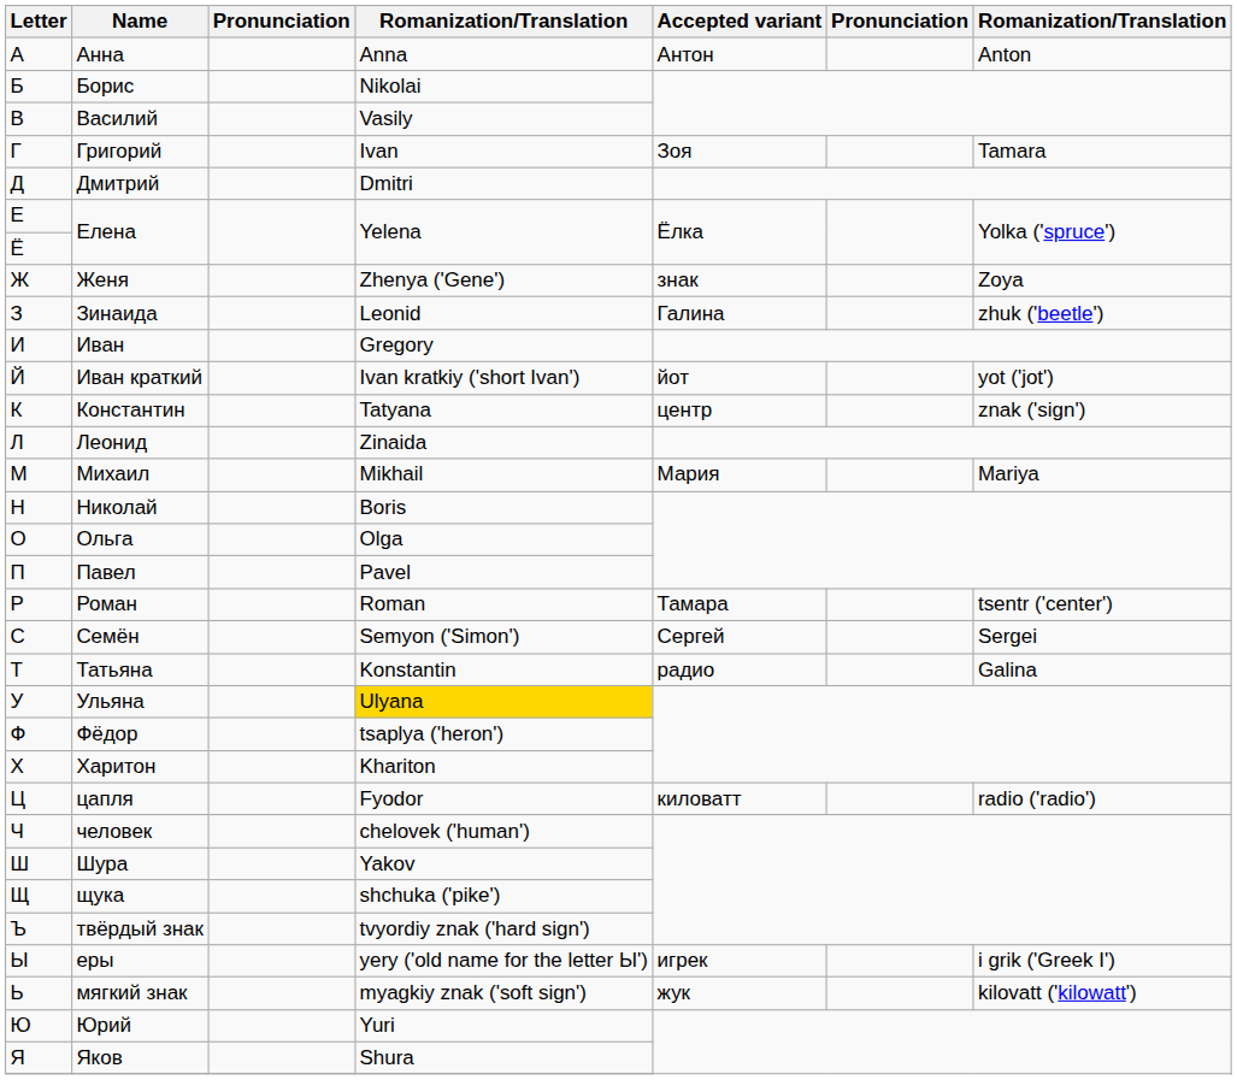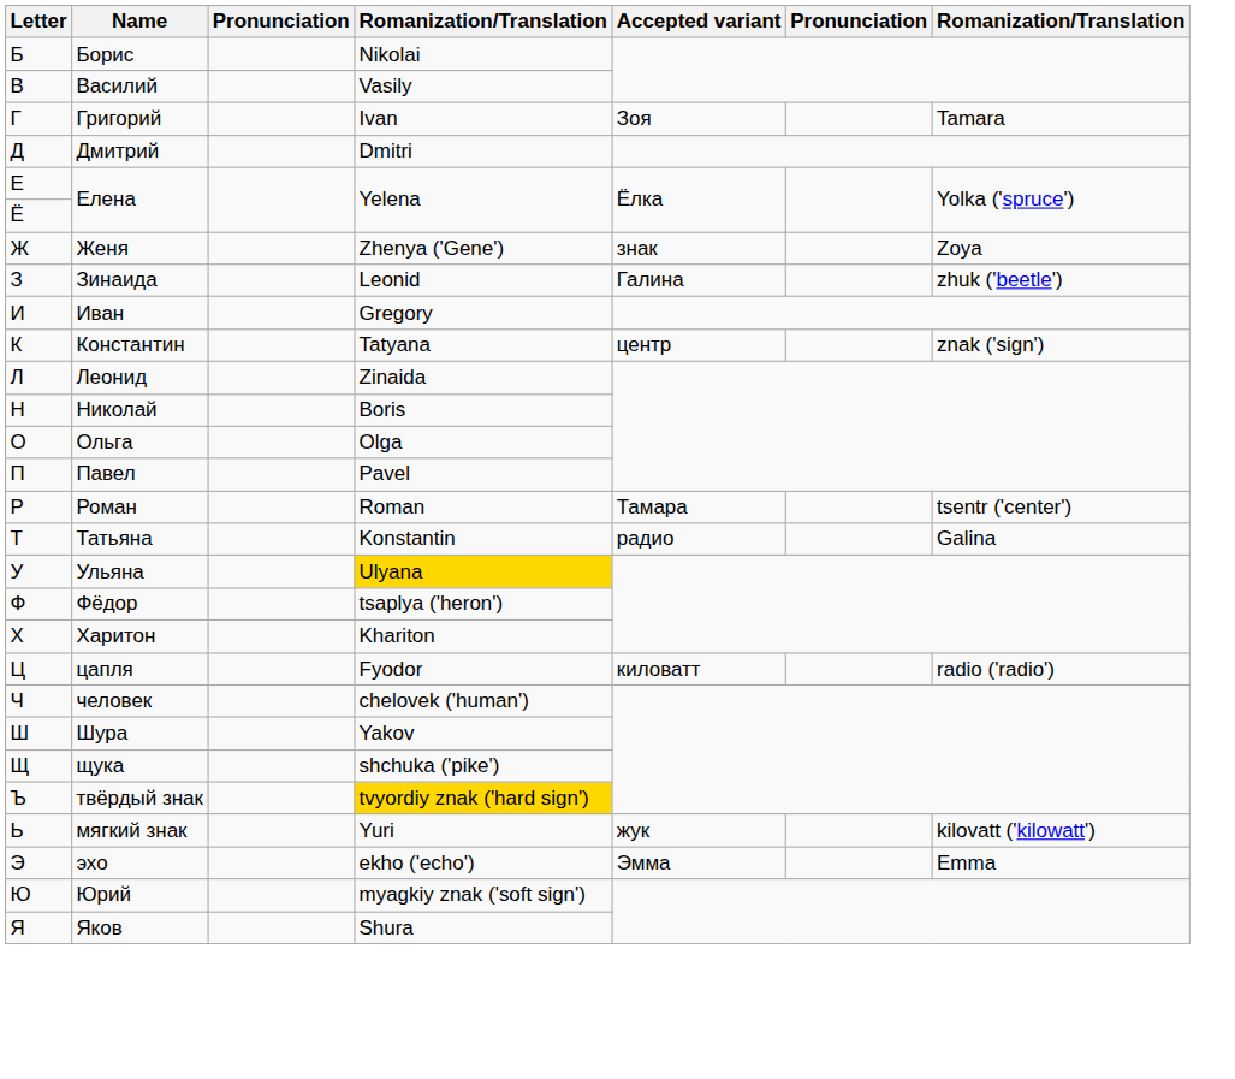 <table class="wikitable">
 <tr>
 <th>Letter</th>
 <th>Name</th>
 <th>Pronunciation</th>
 <th>Romanization/Translation</th>
 <th>Accepted variant</th>
 <th>Pronunciation</th>
 <th>Romanization/Translation</th>
-</tr>
-<tr>
-<td>А</td>
-<td>Анна</td>
-<td></td>
-<td>Anna</td>
-<td>Антон</td>
-<td></td>
-<td>Anton</td>
 </tr>
 <tr>
 <td>Б</td>
 <td>Борис</td>
 <td></td>
 <td>Nikolai</td>
 </tr>
 <tr>
 <td>В</td>
 <td>Василий</td>
 <td></td>
 <td>Vasily</td>
 </tr>
 <tr>
 <td>Г</td>
 <td>Григорий</td>
 <td></td>
 <td>Ivan</td>
 <td>Зоя</td>
 <td></td>
 <td>Tamara</td>
 </tr>
 <tr>
 <td>Д</td>
 <td>Дмитрий</td>
 <td></td>
 <td>Dmitri</td>
 </tr>
 <tr>
 <td>Е</td>
 <td rowspan="2">Елена</td>
 <td rowspan="2"></td>
 <td rowspan="2">Yelena</td>
 <td rowspan="2">Ёлка</td>
 <td rowspan="2"></td>
 <td rowspan="2">Yolka ('<a href='#'>spruce</a>')</td>
 </tr>
 <tr>
 <td>Ё</td>
 </tr>
 <tr>
 <td>Ж</td>
 <td>Женя</td>
 <td></td>
 <td>Zhenya ('Gene')</td>
 <td>знак</td>
 <td></td>
 <td>Zoya</td>
 </tr>
 <tr>
 <td>З</td>
 <td>Зинаида</td>
 <td></td>
 <td>Leonid</td>
 <td>Галина</td>
 <td></td>
 <td>zhuk ('<a href='#'>beetle</a>')</td>
 </tr>
 <tr>
 <td>И</td>
 <td>Иван</td>
 <td></td>
 <td>Gregory</td>
 </tr>
 <tr>
-<td>Й</td>
-<td>Иван краткий</td>
-<td></td>
-<td>Ivan kratkiy ('short Ivan')</td>
-<td>йот</td>
-<td></td>
-<td>yot ('jot')</td>
-</tr>
-<tr>
 <td>К</td>
 <td>Константин</td>
 <td></td>
 <td>Tatyana</td>
 <td>центр</td>
 <td></td>
 <td>znak ('sign')</td>
 </tr>
 <tr>
 <td>Л</td>
 <td>Леонид</td>
 <td></td>
 <td>Zinaida</td>
-</tr>
-<tr>
-<td>М</td>
-<td>Михаил</td>
-<td></td>
-<td>Mikhail</td>
-<td>Мария</td>
-<td></td>
-<td>Mariya</td>
 </tr>
 <tr>
 <td>Н</td>
 <td>Николай</td>
 <td></td>
 <td>Boris</td>
 </tr>
 <tr>
 <td>О</td>
 <td>Ольга</td>
 <td></td>
 <td>Olga</td>
 </tr>
 <tr>
 <td>П</td>
 <td>Павел</td>
 <td></td>
 <td>Pavel</td>
 </tr>
 <tr>
 <td>Р</td>
 <td>Роман</td>
 <td></td>
 <td>Roman</td>
 <td>Тамара</td>
 <td></td>
 <td>tsentr ('center')</td>
-</tr>
-<tr>
-<td>С</td>
-<td>Семён</td>
-<td></td>
-<td>Semyon ('Simon')</td>
-<td>Сергей</td>
-<td></td>
-<td>Sergei</td>
 </tr>
 <tr>
 <td>Т</td>
 <td>Татьяна</td>
 <td></td>
 <td>Konstantin</td>
 <td>радио</td>
 <td></td>
 <td>Galina</td>
 </tr>
 <tr>
 <td>У</td>
 <td>Ульяна</td>
 <td></td>
 <td style="background: gold;">Ulyana</td>
 </tr>
 <tr>
 <td>Ф</td>
 <td>Фёдор</td>
 <td></td>
 <td>tsaplya ('heron')</td>
 </tr>
 <tr>
 <td>Х</td>
 <td>Харитон</td>
 <td></td>
 <td>Khariton</td>
 </tr>
 <tr>
 <td>Ц</td>
 <td>цапля</td>
 <td></td>
 <td>Fyodor</td>
 <td>киловатт</td>
 <td></td>
 <td>radio ('radio')</td>
 </tr>
 <tr>
 <td>Ч</td>
 <td>человек</td>
 <td></td>
 <td>chelovek ('human')</td>
 </tr>
 <tr>
 <td>Ш</td>
 <td>Шура</td>
 <td></td>
 <td>Yakov</td>
 </tr>
 <tr>
 <td>Щ</td>
 <td>щука</td>
 <td></td>
 <td>shchuka ('pike')</td>
 </tr>
 <tr>
 <td>Ъ</td>
 <td>твёрдый знак</td>
 <td></td>
-<td>tvyordiy znak ('hard sign')</td>
-</tr>
-<tr>
-<td>Ы</td>
-<td>еры</td>
-<td></td>
-<td>yery ('old name for the letter Ы')</td>
-<td>игрек</td>
-<td></td>
-<td>i grik ('Greek I')</td>
+<td style="background: gold;">tvyordiy znak ('hard sign')</td>
 </tr>
 <tr>
 <td>Ь</td>
 <td>мягкий знак</td>
 <td></td>
-<td>myagkiy znak ('soft sign')</td>
+<td>Yuri</td>
 <td>жук</td>
 <td></td>
 <td>kilovatt ('<a href='#'>kilowatt</a>')</td>
 </tr>
 <tr>
+<td>Э</td>
+<td>эхо</td>
+<td></td>
+<td>ekho ('echo')</td>
+<td>Эмма</td>
+<td></td>
+<td>Emma</td>
+</tr>
+<tr>
 <td>Ю</td>
 <td>Юрий</td>
 <td></td>
-<td>Yuri</td>
+<td>myagkiy znak ('soft sign')</td>
 </tr>
 <tr>
 <td>Я</td>
 <td>Яков</td>
 <td></td>
 <td>Shura</td>
 </tr>
 <tr>
 </tr>
 </table>
